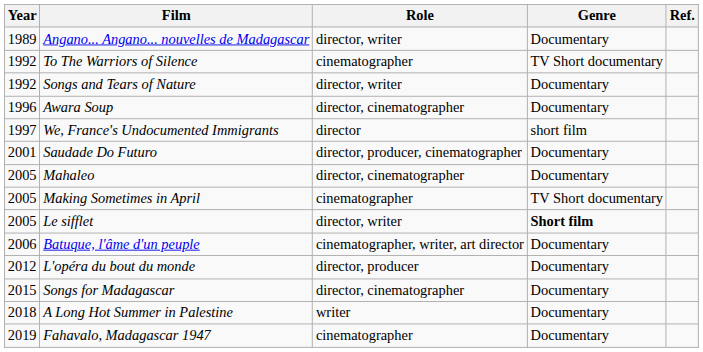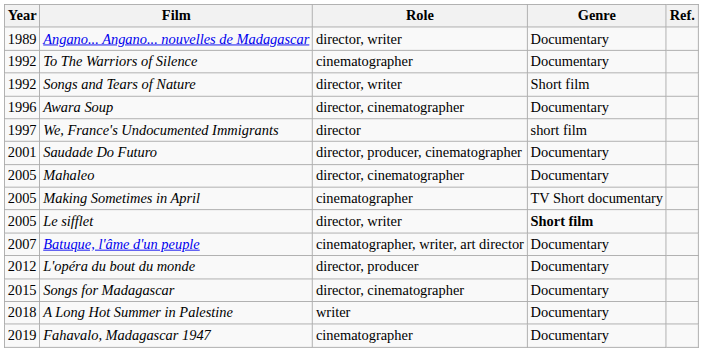 <table class="wikitable">
 <tr>
 <th>Year</th>
 <th>Film</th>
 <th>Role</th>
 <th>Genre</th>
 <th>Ref.</th>
 </tr>
 <tr>
 <td>1989</td>
 <td><em><a href='#'>Angano... Angano... nouvelles de Madagascar</a></em></td>
 <td>director, writer</td>
 <td>Documentary</td>
 <td></td>
 </tr>
 <tr>
 <td>1992</td>
 <td><em>To The Warriors of Silence</em></td>
 <td>cinematographer</td>
-<td>TV Short documentary</td>
+<td>Documentary</td>
 <td></td>
 </tr>
 <tr>
 <td>1992</td>
 <td><em>Songs and Tears of Nature</em></td>
 <td>director, writer</td>
-<td>Documentary</td>
+<td>Short film</td>
 <td></td>
 </tr>
 <tr>
 <td>1996</td>
 <td><em>Awara Soup</em></td>
 <td>director, cinematographer</td>
 <td>Documentary</td>
 <td></td>
 </tr>
 <tr>
 <td>1997</td>
 <td><em>We, France's Undocumented Immigrants</em></td>
 <td>director</td>
 <td>short film</td>
 <td></td>
 </tr>
 <tr>
 <td>2001</td>
 <td><em>Saudade Do Futuro</em></td>
 <td>director, producer, cinematographer</td>
 <td>Documentary</td>
 <td></td>
 </tr>
 <tr>
 <td>2005</td>
 <td><em>Mahaleo</em></td>
 <td>director, cinematographer</td>
 <td>Documentary</td>
 <td></td>
 </tr>
 <tr>
 <td>2005</td>
 <td><em>Making Sometimes in April</em></td>
 <td>cinematographer</td>
 <td>TV Short documentary</td>
 <td></td>
 </tr>
 <tr>
 <td>2005</td>
 <td><em>Le sifflet</em></td>
 <td>director, writer</td>
 <td><strong>Short film</strong></td>
 <td></td>
 </tr>
 <tr>
-<td>2006</td>
+<td>2007</td>
 <td><em><a href='#'>Batuque, l'âme d'un peuple</a></em></td>
 <td>cinematographer, writer, art director</td>
 <td>Documentary</td>
 <td></td>
 </tr>
 <tr>
 <td>2012</td>
 <td><em>L'opéra du bout du monde</em></td>
 <td>director, producer</td>
 <td>Documentary</td>
 <td></td>
 </tr>
 <tr>
 <td>2015</td>
 <td><em>Songs for Madagascar</em></td>
 <td>director, cinematographer</td>
 <td>Documentary</td>
 <td></td>
 </tr>
 <tr>
 <td>2018</td>
 <td><em>A Long Hot Summer in Palestine</em></td>
 <td>writer</td>
 <td>Documentary</td>
 <td></td>
 </tr>
 <tr>
 <td>2019</td>
 <td><em>Fahavalo, Madagascar 1947</em></td>
 <td>cinematographer</td>
 <td>Documentary</td>
 <td></td>
 </tr>
 </table>
